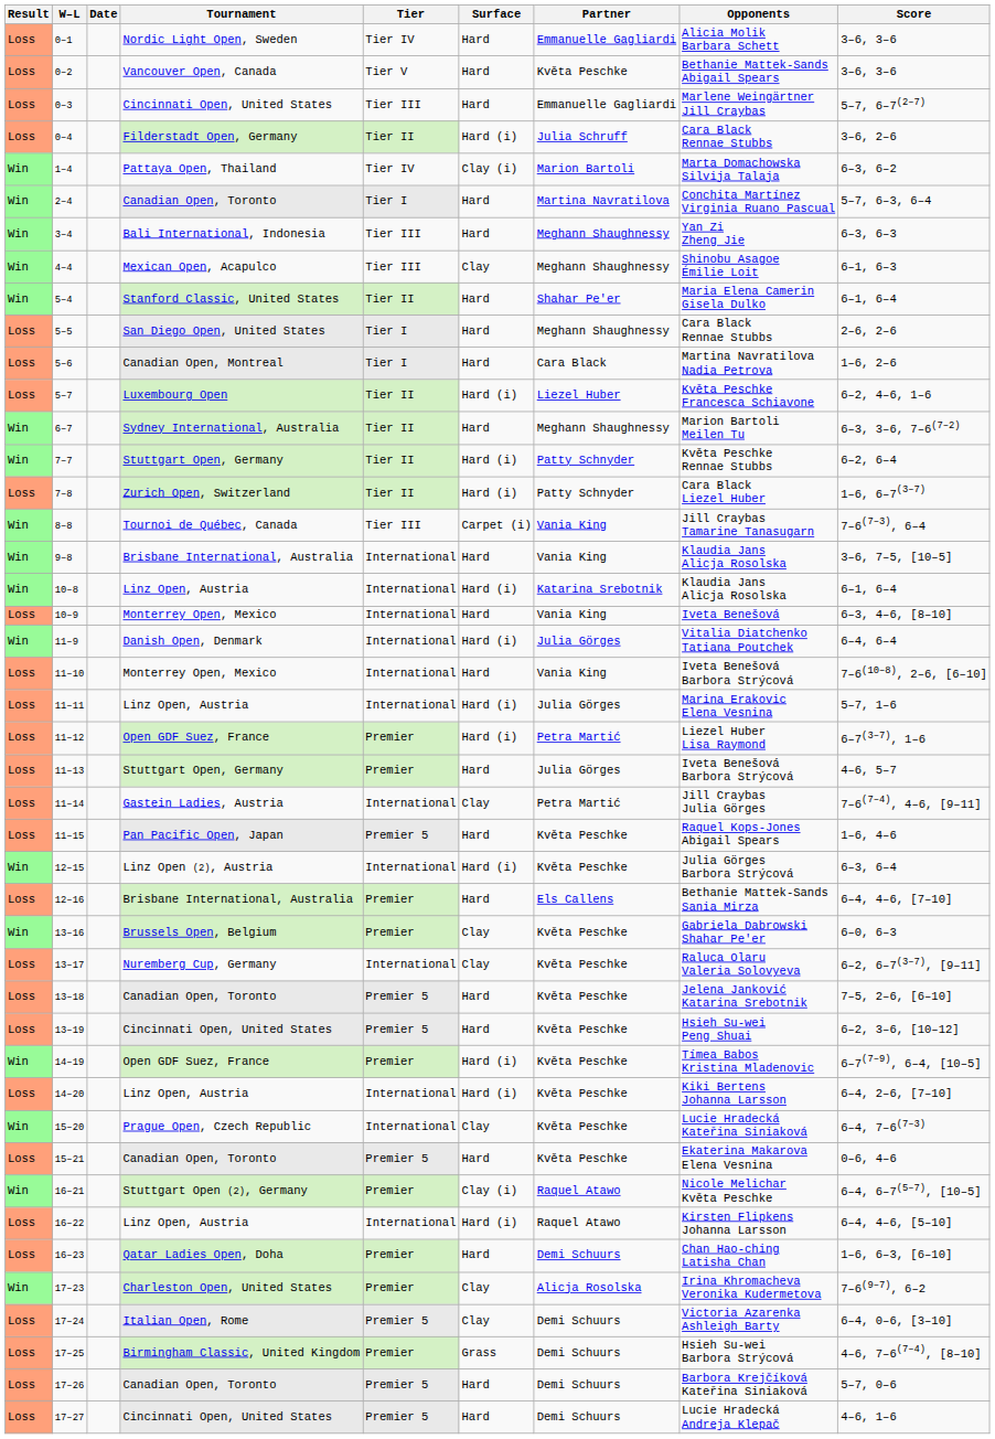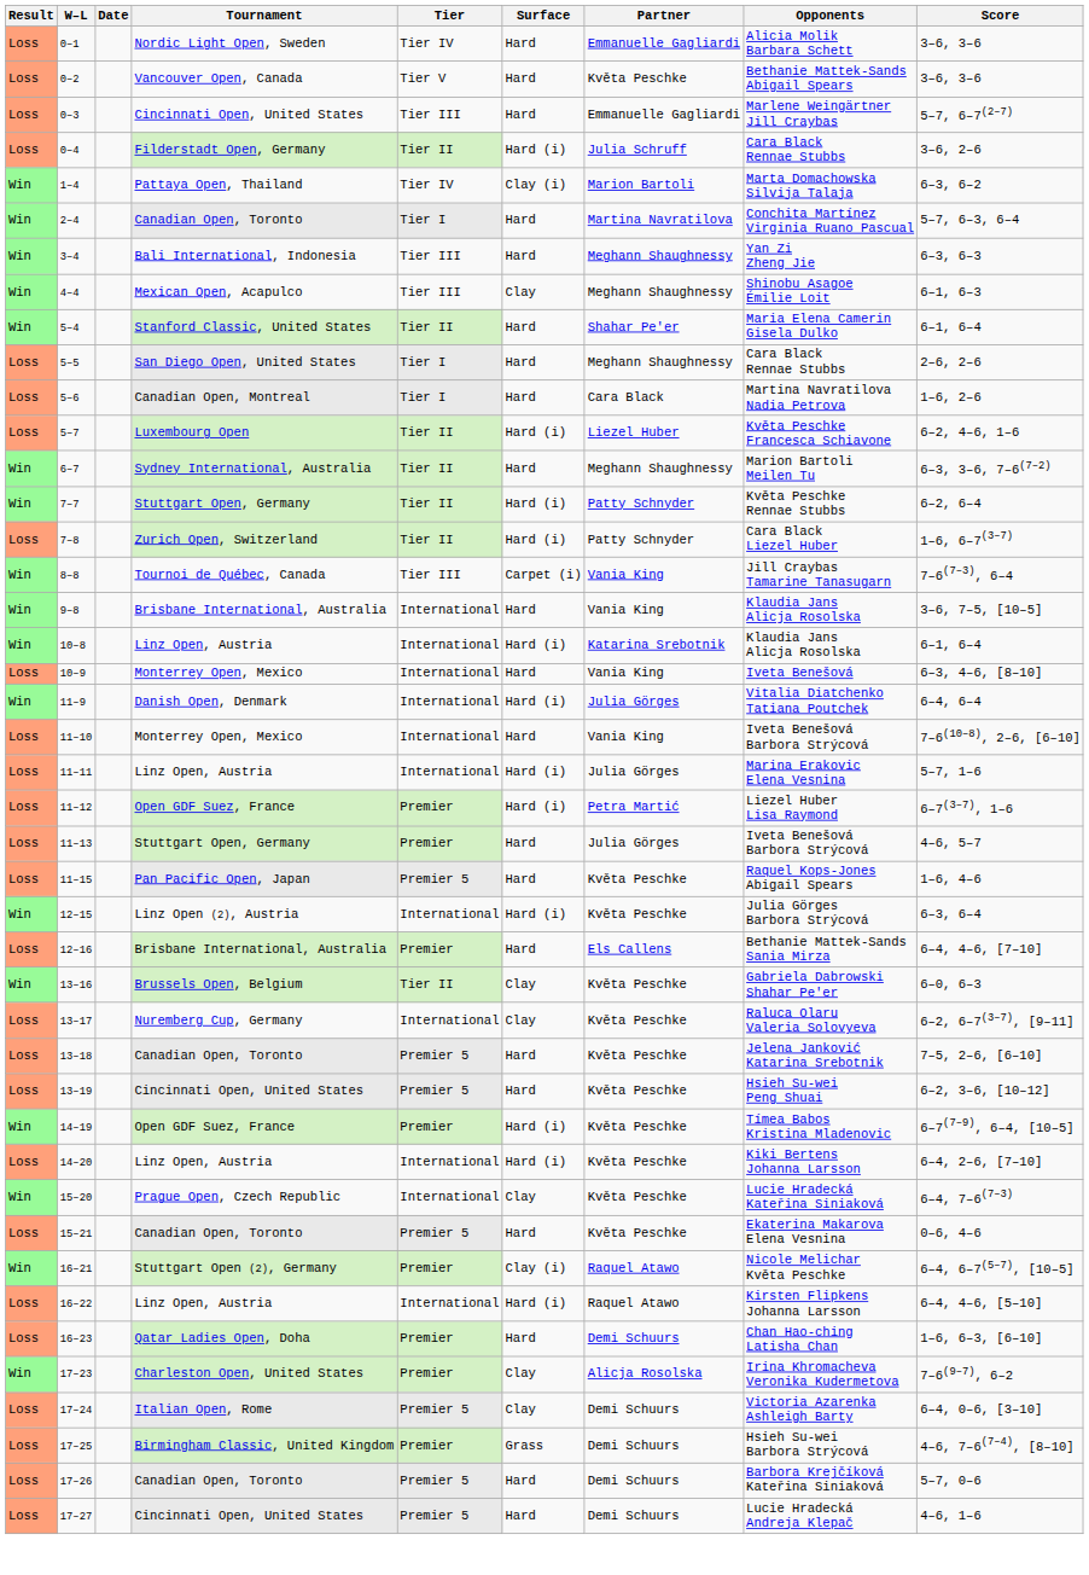 <table class="sortable wikitable nowrap">
 <tr>
 <th>Result</th>
 <th class="unsortable">W–L</th>
 <th>Date</th>
 <th>Tournament</th>
 <th>Tier</th>
 <th>Surface</th>
 <th>Partner</th>
 <th>Opponents</th>
 <th class="unsortable">Score</th>
 </tr>
 <tr>
 <td style="background:#ffa07a;">Loss</td>
 <td><small>0–1</small></td>
 <td><a href='#'></a></td>
 <td><a href='#'>Nordic Light Open</a>,  Sweden</td>
 <td>Tier IV</td>
 <td>Hard</td>
 <td> <a href='#'>Emmanuelle Gagliardi</a></td>
 <td> <a href='#'>Alicia Molik</a> <br>  <a href='#'>Barbara Schett</a></td>
 <td>3–6, 3–6</td>
 </tr>
 <tr>
 <td style="background:#ffa07a;">Loss</td>
 <td><small>0–2</small></td>
 <td><a href='#'></a></td>
 <td><a href='#'>Vancouver Open</a>,  Canada</td>
 <td>Tier V</td>
 <td>Hard</td>
 <td> Květa Peschke</td>
 <td> <a href='#'>Bethanie Mattek-Sands</a> <br>  <a href='#'>Abigail Spears</a></td>
 <td>3–6, 3–6</td>
 </tr>
 <tr>
 <td style="background:#ffa07a;">Loss</td>
 <td><small>0–3</small></td>
 <td><a href='#'></a></td>
 <td><a href='#'>Cincinnati Open</a>,  United States</td>
 <td>Tier III</td>
 <td>Hard</td>
 <td> Emmanuelle Gagliardi</td>
 <td> <a href='#'>Marlene Weingärtner</a> <br>  <a href='#'>Jill Craybas</a></td>
 <td>5–7, 6–7<sup>(2–7)</sup></td>
 </tr>
 <tr>
 <td style="background:#ffa07a;">Loss</td>
 <td><small>0–4</small></td>
 <td><a href='#'></a></td>
 <td bgcolor=d4f1c5><a href='#'>Filderstadt Open</a>,  Germany</td>
 <td bgcolor=d4f1c5>Tier II</td>
 <td>Hard (i)</td>
 <td> <a href='#'>Julia Schruff</a></td>
 <td> <a href='#'>Cara Black</a> <br>  <a href='#'>Rennae Stubbs</a></td>
 <td>3–6, 2–6</td>
 </tr>
 <tr>
 <td style="background:#98fb98;">Win</td>
 <td><small>1–4</small></td>
 <td><a href='#'></a></td>
 <td><a href='#'>Pattaya Open</a>,  Thailand</td>
 <td>Tier IV</td>
 <td>Clay (i)</td>
 <td> <a href='#'>Marion Bartoli</a></td>
 <td> <a href='#'>Marta Domachowska</a> <br>  <a href='#'>Silvija Talaja</a></td>
 <td>6–3, 6–2</td>
 </tr>
 <tr>
 <td style="background:#98fb98;">Win</td>
 <td><small>2–4</small></td>
 <td><a href='#'></a></td>
 <td bgcolor=e9e9e9><a href='#'>Canadian Open</a>,  Toronto</td>
 <td bgcolor=e9e9e9>Tier I</td>
 <td>Hard</td>
 <td> <a href='#'>Martina Navratilova</a></td>
 <td> <a href='#'>Conchita Martínez</a> <br>  <a href='#'>Virginia Ruano Pascual</a></td>
 <td>5–7, 6–3, 6–4</td>
 </tr>
 <tr>
 <td style="background:#98fb98;">Win</td>
 <td><small>3–4</small></td>
 <td><a href='#'></a></td>
 <td><a href='#'>Bali International</a>,  Indonesia</td>
 <td>Tier III</td>
 <td>Hard</td>
 <td> <a href='#'>Meghann Shaughnessy</a></td>
 <td> <a href='#'>Yan Zi</a> <br>  <a href='#'>Zheng Jie</a></td>
 <td>6–3, 6–3</td>
 </tr>
 <tr>
 <td style="background:#98fb98;">Win</td>
 <td><small>4–4</small></td>
 <td><a href='#'></a></td>
 <td><a href='#'>Mexican Open</a>,  Acapulco</td>
 <td>Tier III</td>
 <td>Clay</td>
 <td> Meghann Shaughnessy</td>
 <td> <a href='#'>Shinobu Asagoe</a> <br>  <a href='#'>Émilie Loit</a></td>
 <td>6–1, 6–3</td>
 </tr>
 <tr>
 <td style="background:#98fb98;">Win</td>
 <td><small>5–4</small></td>
 <td><a href='#'></a></td>
 <td bgcolor=d4f1c5><a href='#'>Stanford Classic</a>,  United States</td>
 <td bgcolor=d4f1c5>Tier II</td>
 <td>Hard</td>
 <td> <a href='#'>Shahar Pe'er</a></td>
 <td> <a href='#'>Maria Elena Camerin</a> <br>  <a href='#'>Gisela Dulko</a></td>
 <td>6–1, 6–4</td>
 </tr>
 <tr>
 <td style="background:#ffa07a;">Loss</td>
 <td><small>5–5</small></td>
 <td><a href='#'></a></td>
 <td bgcolor=e9e9e9><a href='#'>San Diego Open</a>,  United States</td>
 <td bgcolor=e9e9e9>Tier I</td>
 <td>Hard</td>
 <td> Meghann Shaughnessy</td>
 <td> Cara Black <br>  Rennae Stubbs</td>
 <td>2–6, 2–6</td>
 </tr>
 <tr>
 <td style="background:#ffa07a;">Loss</td>
 <td><small>5–6</small></td>
 <td><a href='#'></a></td>
 <td bgcolor=e9e9e9>Canadian Open,  Montreal</td>
 <td bgcolor=e9e9e9>Tier I</td>
 <td>Hard</td>
 <td> Cara Black</td>
 <td> Martina Navratilova <br>  <a href='#'>Nadia Petrova</a></td>
 <td>1–6, 2–6</td>
 </tr>
 <tr>
 <td style="background:#ffa07a;">Loss</td>
 <td><small>5–7</small></td>
 <td><a href='#'></a></td>
 <td bgcolor=d4f1c5><a href='#'>Luxembourg Open</a></td>
 <td bgcolor=d4f1c5>Tier II</td>
 <td>Hard (i)</td>
 <td> <a href='#'>Liezel Huber</a></td>
 <td> <a href='#'>Květa Peschke</a> <br>  <a href='#'>Francesca Schiavone</a></td>
 <td>6–2, 4–6, 1–6</td>
 </tr>
 <tr>
 <td style="background:#98fb98;">Win</td>
 <td><small>6–7</small></td>
 <td><a href='#'></a></td>
 <td bgcolor=d4f1c5><a href='#'>Sydney International</a>,  Australia</td>
 <td bgcolor=d4f1c5>Tier II</td>
 <td>Hard</td>
 <td> Meghann Shaughnessy</td>
 <td> Marion Bartoli <br>  <a href='#'>Meilen Tu</a></td>
 <td>6–3, 3–6, 7–6<sup>(7–2)</sup></td>
 </tr>
 <tr>
 <td style="background:#98fb98;">Win</td>
 <td><small>7–7</small></td>
 <td><a href='#'></a></td>
 <td bgcolor=d4f1c5><a href='#'>Stuttgart Open</a>,  Germany</td>
 <td bgcolor=d4f1c5>Tier II</td>
 <td>Hard (i)</td>
 <td> <a href='#'>Patty Schnyder</a></td>
 <td> Květa Peschke <br>  Rennae Stubbs</td>
 <td>6–2, 6–4</td>
 </tr>
 <tr>
 <td style="background:#ffa07a;">Loss</td>
 <td><small>7–8</small></td>
 <td><a href='#'></a></td>
 <td bgcolor=d4f1c5><a href='#'>Zurich Open</a>,  Switzerland</td>
 <td bgcolor=d4f1c5>Tier II</td>
 <td>Hard (i)</td>
 <td> Patty Schnyder</td>
 <td> Cara Black <br>  <a href='#'>Liezel Huber</a></td>
 <td>1–6, 6–7<sup>(3–7)</sup></td>
 </tr>
 <tr>
 <td style="background:#98fb98;">Win</td>
 <td><small>8–8</small></td>
 <td><a href='#'></a></td>
 <td><a href='#'>Tournoi de Québec</a>,  Canada</td>
 <td>Tier III</td>
 <td>Carpet (i)</td>
 <td> <a href='#'>Vania King</a></td>
 <td> Jill Craybas <br>  <a href='#'>Tamarine Tanasugarn</a></td>
 <td>7–6<sup>(7–3)</sup>, 6–4</td>
 </tr>
 <tr>
 <td style="background:#98fb98;">Win</td>
 <td><small>9–8</small></td>
 <td><a href='#'></a></td>
 <td><a href='#'>Brisbane International</a>,  Australia</td>
 <td>International</td>
 <td>Hard</td>
 <td> Vania King</td>
 <td> <a href='#'>Klaudia Jans</a> <br>  <a href='#'>Alicja Rosolska</a></td>
 <td>3–6, 7–5, [10–5]</td>
 </tr>
 <tr>
 <td style="background:#98fb98;">Win</td>
 <td><small>10–8</small></td>
 <td><a href='#'></a></td>
 <td><a href='#'>Linz Open</a>,  Austria</td>
 <td>International</td>
 <td>Hard (i)</td>
 <td> <a href='#'>Katarina Srebotnik</a></td>
 <td> Klaudia Jans <br>  Alicja Rosolska</td>
 <td>6–1, 6–4</td>
 </tr>
 <tr>
 <td style="background:#ffa07a;">Loss</td>
 <td><small>10–9</small></td>
 <td><a href='#'></a></td>
 <td><a href='#'>Monterrey Open</a>,  Mexico</td>
 <td>International</td>
 <td>Hard</td>
 <td> Vania King</td>
 <td> <a href='#'>Iveta Benešová</a> <br> </td>
 <td>6–3, 4–6, [8–10]</td>
 </tr>
 <tr>
 <td style="background:#98fb98;">Win</td>
 <td><small>11–9</small></td>
 <td><a href='#'></a></td>
 <td><a href='#'>Danish Open</a>,  Denmark</td>
 <td>International</td>
 <td>Hard (i)</td>
 <td> <a href='#'>Julia Görges</a></td>
 <td> <a href='#'>Vitalia Diatchenko</a> <br>  <a href='#'>Tatiana Poutchek</a></td>
 <td>6–4, 6–4</td>
 </tr>
 <tr>
 <td style="background:#ffa07a;">Loss</td>
 <td><small>11–10</small></td>
 <td><a href='#'></a></td>
 <td>Monterrey Open,  Mexico</td>
 <td>International</td>
 <td>Hard</td>
 <td> Vania King</td>
 <td> Iveta Benešová <br>  Barbora Strýcová</td>
 <td>7–6<sup>(10–8)</sup>, 2–6, [6–10]</td>
 </tr>
 <tr>
 <td style="background:#ffa07a;">Loss</td>
 <td><small>11–11</small></td>
 <td><a href='#'></a></td>
 <td>Linz Open,  Austria</td>
 <td>International</td>
 <td>Hard (i)</td>
 <td> Julia Görges</td>
 <td> <a href='#'>Marina Erakovic</a> <br>  <a href='#'>Elena Vesnina</a></td>
 <td>5–7, 1–6</td>
 </tr>
 <tr>
 <td style="background:#ffa07a;">Loss</td>
 <td><small>11–12</small></td>
 <td><a href='#'></a></td>
 <td bgcolor=d4f1c5><a href='#'>Open GDF Suez</a>,  France</td>
 <td bgcolor=d4f1c5>Premier</td>
 <td>Hard (i)</td>
 <td> <a href='#'>Petra Martić</a></td>
 <td> Liezel Huber <br>  <a href='#'>Lisa Raymond</a></td>
 <td>6–7<sup>(3–7)</sup>, 1–6</td>
 </tr>
 <tr>
 <td style="background:#ffa07a;">Loss</td>
 <td><small>11–13</small></td>
 <td><a href='#'></a></td>
 <td bgcolor=d4f1c5>Stuttgart Open,  Germany</td>
 <td bgcolor=d4f1c5>Premier</td>
 <td>Hard</td>
 <td> Julia Görges</td>
 <td> Iveta Benešová <br>  Barbora Strýcová</td>
 <td>4–6, 5–7</td>
 </tr>
 <tr>
 <td style="background:#ffa07a;">Loss</td>
-<td><small>11–14</small></td>
-<td><a href='#'></a></td>
-<td><a href='#'>Gastein Ladies</a>,  Austria</td>
-<td>International</td>
-<td>Clay</td>
-<td> Petra Martić</td>
-<td> Jill Craybas <br>  Julia Görges</td>
-<td>7–6<sup>(7–4)</sup>, 4–6, [9–11]</td>
-</tr>
-<tr>
-<td style="background:#ffa07a;">Loss</td>
 <td><small>11–15</small></td>
 <td><a href='#'></a></td>
 <td bgcolor=e9e9e9><a href='#'>Pan Pacific Open</a>,  Japan</td>
 <td bgcolor=e9e9e9>Premier 5</td>
 <td>Hard</td>
 <td> Květa Peschke</td>
 <td> <a href='#'>Raquel Kops-Jones</a> <br>  Abigail Spears</td>
 <td>1–6, 4–6</td>
 </tr>
 <tr>
 <td style="background:#98fb98;">Win</td>
 <td><small>12–15</small></td>
 <td><a href='#'></a></td>
 <td>Linz Open <small>(2)</small>,  Austria</td>
 <td>International</td>
 <td>Hard (i)</td>
 <td> Květa Peschke</td>
 <td> Julia Görges <br>  Barbora Strýcová</td>
 <td>6–3, 6–4</td>
 </tr>
 <tr>
 <td style="background:#ffa07a;">Loss</td>
 <td><small>12–16</small></td>
 <td><a href='#'></a></td>
 <td bgcolor=d4f1c5>Brisbane International,  Australia</td>
 <td bgcolor=d4f1c5>Premier</td>
 <td>Hard</td>
 <td> <a href='#'>Els Callens</a></td>
 <td> Bethanie Mattek-Sands <br>  <a href='#'>Sania Mirza</a></td>
 <td>6–4, 4–6, [7–10]</td>
 </tr>
 <tr>
 <td style="background:#98fb98;">Win</td>
 <td><small>13–16</small></td>
 <td><a href='#'></a></td>
 <td bgcolor=d4f1c5><a href='#'>Brussels Open</a>,  Belgium</td>
-<td bgcolor=d4f1c5>Premier</td>
+<td bgcolor=d4f1c5>Tier II</td>
 <td>Clay</td>
 <td> Květa Peschke</td>
 <td> <a href='#'>Gabriela Dabrowski</a> <br>  <a href='#'>Shahar Pe'er</a></td>
 <td>6–0, 6–3</td>
 </tr>
 <tr>
 <td style="background:#ffa07a;">Loss</td>
 <td><small>13–17</small></td>
 <td><a href='#'></a></td>
 <td><a href='#'>Nuremberg Cup</a>,  Germany</td>
 <td>International</td>
 <td>Clay</td>
 <td> Květa Peschke</td>
 <td> <a href='#'>Raluca Olaru</a> <br>  <a href='#'>Valeria Solovyeva</a></td>
 <td>6–2, 6–7<sup>(3–7)</sup>, [9–11]</td>
 </tr>
 <tr>
 <td style="background:#ffa07a;">Loss</td>
 <td><small>13–18</small></td>
 <td><a href='#'></a></td>
 <td bgcolor=e9e9e9>Canadian Open,  Toronto</td>
 <td bgcolor=e9e9e9>Premier 5</td>
 <td>Hard</td>
 <td> Květa Peschke</td>
 <td> <a href='#'>Jelena Janković</a> <br>  <a href='#'>Katarina Srebotnik</a></td>
 <td>7–5, 2–6, [6–10]</td>
 </tr>
 <tr>
 <td style="background:#ffa07a;">Loss</td>
 <td><small>13–19</small></td>
 <td><a href='#'></a></td>
 <td bgcolor=e9e9e9>Cincinnati Open,  United States</td>
 <td bgcolor=e9e9e9>Premier 5</td>
 <td>Hard</td>
 <td> Květa Peschke</td>
 <td> <a href='#'>Hsieh Su-wei</a> <br>  <a href='#'>Peng Shuai</a></td>
 <td>6–2, 3–6, [10–12]</td>
 </tr>
 <tr>
 <td style="background:#98fb98;">Win</td>
 <td><small>14–19</small></td>
 <td><a href='#'></a></td>
 <td bgcolor=d4f1c5>Open GDF Suez,  France</td>
 <td bgcolor=d4f1c5>Premier</td>
 <td>Hard (i)</td>
 <td> Květa Peschke</td>
 <td> <a href='#'>Tímea Babos</a> <br>  <a href='#'>Kristina Mladenovic</a></td>
 <td>6–7<sup>(7–9)</sup>, 6–4, [10–5]</td>
 </tr>
 <tr>
 <td style="background:#ffa07a;">Loss</td>
 <td><small>14–20</small></td>
 <td><a href='#'></a></td>
 <td>Linz Open,  Austria</td>
 <td>International</td>
 <td>Hard (i)</td>
 <td> Květa Peschke</td>
 <td> <a href='#'>Kiki Bertens</a> <br>  <a href='#'>Johanna Larsson</a></td>
 <td>6–4, 2–6, [7–10]</td>
 </tr>
 <tr>
 <td style="background:#98fb98;">Win</td>
 <td><small>15–20</small></td>
 <td><a href='#'></a></td>
 <td><a href='#'>Prague Open</a>,  Czech Republic</td>
 <td>International</td>
 <td>Clay</td>
 <td> Květa Peschke</td>
 <td> <a href='#'>Lucie Hradecká</a> <br>  <a href='#'>Kateřina Siniaková</a></td>
 <td>6–4, 7–6<sup>(7–3)</sup></td>
 </tr>
 <tr>
 <td bgcolor=FFA07A>Loss</td>
 <td><small>15–21</small></td>
 <td><a href='#'></a></td>
 <td bgcolor=e9e9e9>Canadian Open,  Toronto</td>
 <td bgcolor=e9e9e9>Premier 5</td>
 <td>Hard</td>
 <td> Květa Peschke</td>
 <td> <a href='#'>Ekaterina Makarova</a> <br>  Elena Vesnina</td>
 <td>0–6, 4–6</td>
 </tr>
 <tr>
 <td style="background:#98fb98;">Win</td>
 <td><small>16–21</small></td>
 <td><a href='#'></a></td>
 <td bgcolor=d4f1c5>Stuttgart Open <small>(2)</small>,  Germany</td>
 <td bgcolor=d4f1c5>Premier</td>
 <td>Clay (i)</td>
 <td> <a href='#'>Raquel Atawo</a></td>
 <td> <a href='#'>Nicole Melichar</a> <br>  Květa Peschke</td>
 <td>6–4, 6–7<sup>(5–7)</sup>, [10–5]</td>
 </tr>
 <tr>
 <td style="background:#ffa07a;">Loss</td>
 <td><small>16–22</small></td>
 <td><a href='#'></a></td>
 <td>Linz Open,  Austria</td>
 <td>International</td>
 <td>Hard (i)</td>
 <td> Raquel Atawo</td>
 <td> <a href='#'>Kirsten Flipkens</a> <br>  Johanna Larsson</td>
 <td>6–4, 4–6, [5–10]</td>
 </tr>
 <tr>
 <td style="background:#ffa07a;">Loss</td>
 <td><small>16–23</small></td>
 <td><a href='#'></a></td>
 <td bgcolor=d4f1c5><a href='#'>Qatar Ladies Open</a>,  Doha</td>
 <td bgcolor=d4f1c5>Premier</td>
 <td>Hard</td>
 <td> <a href='#'>Demi Schuurs</a></td>
 <td> <a href='#'>Chan Hao-ching</a> <br>  <a href='#'>Latisha Chan</a></td>
 <td>1–6, 6–3, [6–10]</td>
 </tr>
 <tr>
 <td style="background:#98fb98;">Win</td>
 <td><small>17–23</small></td>
 <td><a href='#'></a></td>
 <td bgcolor=d4f1c5><a href='#'>Charleston Open</a>,  United States</td>
 <td bgcolor=d4f1c5>Premier</td>
 <td>Clay</td>
 <td> <a href='#'>Alicja Rosolska</a></td>
 <td> <a href='#'>Irina Khromacheva</a> <br>  <a href='#'>Veronika Kudermetova</a></td>
 <td>7–6<sup>(9–7)</sup>, 6–2</td>
 </tr>
 <tr>
 <td style="background:#ffa07a;">Loss</td>
 <td><small>17–24</small></td>
 <td><a href='#'></a></td>
 <td bgcolor=e9e9e9><a href='#'>Italian Open</a>,  Rome</td>
 <td bgcolor=e9e9e9>Premier 5</td>
 <td>Clay</td>
 <td> Demi Schuurs</td>
 <td> <a href='#'>Victoria Azarenka</a> <br>  <a href='#'>Ashleigh Barty</a></td>
 <td>6–4, 0–6, [3–10]</td>
 </tr>
 <tr>
 <td style="background:#ffa07a;">Loss</td>
 <td><small>17–25</small></td>
 <td><a href='#'></a></td>
 <td bgcolor=d4f1c5><a href='#'>Birmingham Classic</a>,  United Kingdom</td>
 <td bgcolor=d4f1c5>Premier</td>
 <td>Grass</td>
 <td> Demi Schuurs</td>
 <td> Hsieh Su-wei <br>  Barbora Strýcová</td>
 <td>4–6, 7–6<sup>(7–4)</sup>, [8–10]</td>
 </tr>
 <tr>
 <td bgcolor=FFA07A>Loss</td>
 <td><small>17–26</small></td>
 <td><a href='#'></a></td>
 <td bgcolor=e9e9e9>Canadian Open,  Toronto</td>
 <td bgcolor=e9e9e9>Premier 5</td>
 <td>Hard</td>
 <td> Demi Schuurs</td>
 <td> <a href='#'>Barbora Krejčíková</a> <br>  Kateřina Siniaková</td>
 <td>5–7, 0–6</td>
 </tr>
 <tr>
 <td bgcolor=FFA07A>Loss</td>
 <td><small>17–27</small></td>
 <td><a href='#'></a></td>
 <td bgcolor=e9e9e9>Cincinnati Open,  United States</td>
 <td bgcolor=e9e9e9>Premier 5</td>
 <td>Hard</td>
 <td> Demi Schuurs</td>
 <td> Lucie Hradecká <br>  <a href='#'>Andreja Klepač</a></td>
 <td>4–6, 1–6</td>
 </tr>
 </table>
